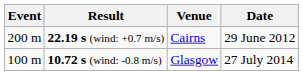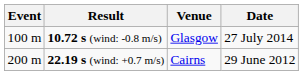 <table class="wikitable" style="border-collapse: collapse; font-size: 95%;">
 <tr>
 <th>Event</th>
 <th>Result</th>
 <th>Venue</th>
 <th>Date</th>
 </tr>
 <tr>
+<td>100 m</td>
+<td><strong>10.72 s</strong> <small>(wind: -0.8 m/s)</small></td>
+<td> <a href='#'>Glasgow</a></td>
+<td>27 July 2014</td>
+</tr>
+<tr>
 <td>200 m</td>
 <td><strong>22.19 s</strong> <small>(wind: +0.7 m/s)</small></td>
 <td> <a href='#'>Cairns</a></td>
 <td>29 June 2012</td>
 </tr>
-<tr>
-<td>100 m</td>
-<td><strong>10.72 s</strong> <small>(wind: -0.8 m/s)</small></td>
-<td> <a href='#'>Glasgow</a></td>
-<td>27 July 2014</td>
-</tr>
 </table>
